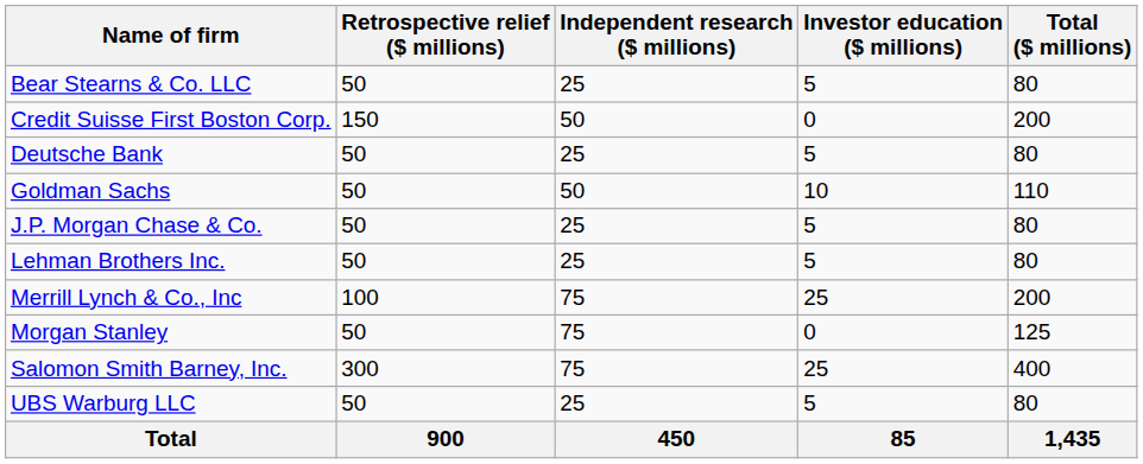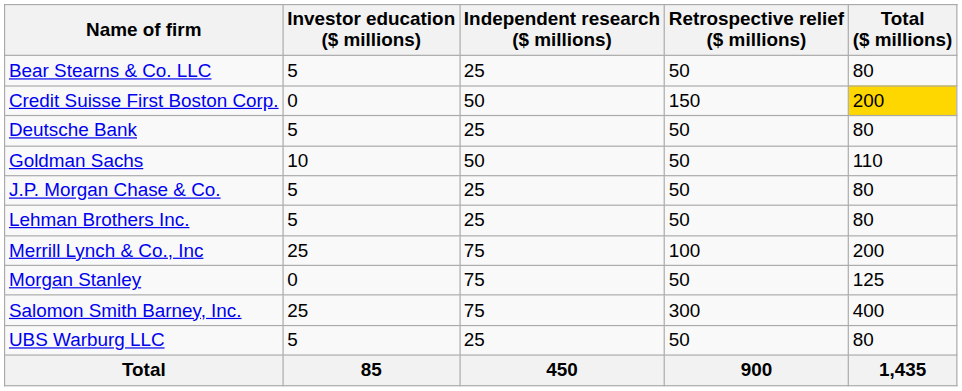 <table class="wikitable">
 <tr>
 <th>Name of firm</th>
+<th>Investor education<br>($ millions)</th>
+<th>Independent research<br>($ millions)</th>
 <th>Retrospective relief<br>($ millions)</th>
-<th>Independent research<br>($ millions)</th>
-<th>Investor education<br>($ millions)</th>
 <th>Total<br>($ millions)</th>
 </tr>
 <tr>
 <td><a href='#'>Bear Stearns & Co. LLC</a></td>
+<td>5</td>
+<td>25</td>
 <td>50</td>
-<td>25</td>
-<td>5</td>
 <td>80</td>
 </tr>
 <tr>
 <td><a href='#'>Credit Suisse First Boston Corp.</a></td>
+<td>0</td>
+<td>50</td>
 <td>150</td>
-<td>50</td>
-<td>0</td>
-<td>200</td>
+<td style="background: gold;">200</td>
 </tr>
 <tr>
 <td><a href='#'>Deutsche Bank</a></td>
+<td>5</td>
+<td>25</td>
 <td>50</td>
-<td>25</td>
-<td>5</td>
 <td>80</td>
 </tr>
 <tr>
 <td><a href='#'>Goldman Sachs</a></td>
+<td>10</td>
 <td>50</td>
 <td>50</td>
-<td>10</td>
 <td>110</td>
 </tr>
 <tr>
 <td><a href='#'>J.P. Morgan Chase & Co.</a></td>
+<td>5</td>
+<td>25</td>
 <td>50</td>
-<td>25</td>
-<td>5</td>
 <td>80</td>
 </tr>
 <tr>
 <td><a href='#'>Lehman Brothers Inc.</a></td>
+<td>5</td>
+<td>25</td>
 <td>50</td>
-<td>25</td>
-<td>5</td>
 <td>80</td>
 </tr>
 <tr>
 <td><a href='#'>Merrill Lynch & Co., Inc</a></td>
+<td>25</td>
+<td>75</td>
 <td>100</td>
-<td>75</td>
-<td>25</td>
 <td>200</td>
 </tr>
 <tr>
 <td><a href='#'>Morgan Stanley</a></td>
+<td>0</td>
+<td>75</td>
 <td>50</td>
-<td>75</td>
-<td>0</td>
 <td>125</td>
 </tr>
 <tr>
 <td><a href='#'>Salomon Smith Barney, Inc.</a></td>
+<td>25</td>
+<td>75</td>
 <td>300</td>
-<td>75</td>
-<td>25</td>
 <td>400</td>
 </tr>
 <tr>
 <td><a href='#'>UBS Warburg LLC</a></td>
+<td>5</td>
+<td>25</td>
 <td>50</td>
-<td>25</td>
-<td>5</td>
 <td>80</td>
 </tr>
 <tr>
 <th>Total</th>
+<th>85</th>
+<th>450</th>
 <th>900</th>
-<th>450</th>
-<th>85</th>
 <th>1,435</th>
 </tr>
 </table>
